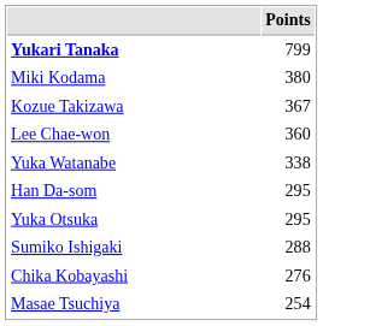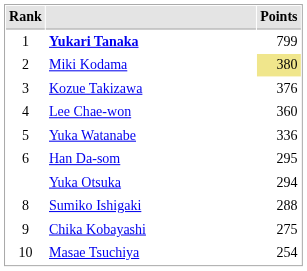 <table cellspacing="1" cellpadding="3" style="border:1px solid #AAAAAA;font-size:86%">
 <tr style="background-color: #E4E4E4;">
+<th style="border-bottom:1px solid #AAAAAA" width=10>Rank</th>
 <th style="border-bottom:1px solid #AAAAAA" width=200></th>
 <th style="border-bottom:1px solid #AAAAAA" width=20 align=right>Points</th>
 </tr>
 <tr>
+<td align=center>1</td>
 <td> <strong><a href='#'>Yukari Tanaka</a></strong></td>
 <td align=right>799</td>
 </tr>
 <tr>
+<td align=center>2</td>
 <td> <a href='#'>Miki Kodama</a></td>
-<td align=right>380</td>
+<td align=right style="background: khaki;">380</td>
 </tr>
 <tr>
+<td align=center>3</td>
 <td> <a href='#'>Kozue Takizawa</a></td>
-<td align=right>367</td>
+<td align=right>376</td>
 </tr>
 <tr>
+<td align=center>4</td>
 <td> <a href='#'>Lee Chae-won</a></td>
 <td align=right>360</td>
 </tr>
 <tr>
+<td align=center>5</td>
 <td> <a href='#'>Yuka Watanabe</a></td>
-<td align=right>338</td>
+<td align=right>336</td>
 </tr>
 <tr>
+<td align=center>6</td>
 <td> <a href='#'>Han Da-som</a></td>
 <td align=right>295</td>
 </tr>
 <tr>
+<td align=center></td>
 <td> <a href='#'>Yuka Otsuka</a></td>
-<td align=right>295</td>
+<td align=right>294</td>
 </tr>
 <tr>
+<td align=center>8</td>
 <td> <a href='#'>Sumiko Ishigaki</a></td>
 <td align=right>288</td>
 </tr>
 <tr>
+<td align=center>9</td>
 <td> <a href='#'>Chika Kobayashi</a></td>
-<td align=right>276</td>
+<td align=right>275</td>
 </tr>
 <tr>
+<td align=center>10</td>
 <td> <a href='#'>Masae Tsuchiya</a></td>
 <td align=right>254</td>
 </tr>
 </table>
